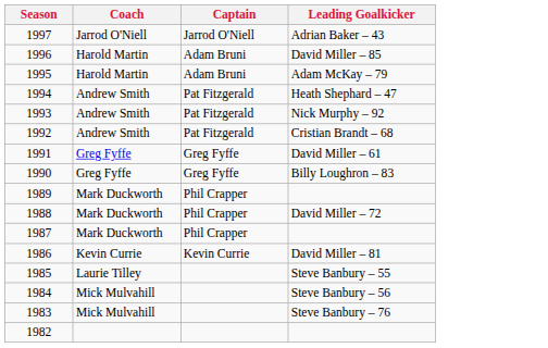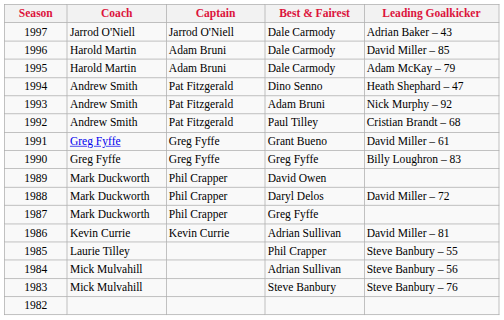 <table class="wikitable">
 <tr>
 <th width="80" align="center" style="color:crimson">Season</th>
 <th width="130" align="center" style="color:crimson">Coach</th>
 <th width="130" align="center" style="color:crimson">Captain</th>
+<th width="130" align="center" style="color:crimson">Best & Fairest</th>
 <th width="180" align="center" style="color:crimson">Leading Goalkicker</th>
 </tr>
 <tr>
 <td align="center">1997</td>
 <td>Jarrod O'Niell</td>
 <td>Jarrod O'Niell</td>
+<td>Dale Carmody</td>
 <td>Adrian Baker – 43</td>
 </tr>
 <tr>
 <td align="center">1996</td>
 <td>Harold Martin</td>
 <td>Adam Bruni</td>
+<td>Dale Carmody</td>
 <td>David Miller – 85</td>
 </tr>
 <tr>
 <td align="center">1995</td>
 <td>Harold Martin</td>
 <td>Adam Bruni</td>
+<td>Dale Carmody</td>
 <td>Adam McKay – 79</td>
 </tr>
 <tr>
 <td align="center">1994</td>
 <td>Andrew Smith</td>
 <td>Pat Fitzgerald</td>
+<td>Dino Senno</td>
 <td>Heath Shephard – 47</td>
 </tr>
 <tr>
 <td align="center">1993</td>
 <td>Andrew Smith</td>
 <td>Pat Fitzgerald</td>
+<td>Adam Bruni</td>
 <td>Nick Murphy – 92</td>
 </tr>
 <tr>
 <td align="center">1992</td>
 <td>Andrew Smith</td>
 <td>Pat Fitzgerald</td>
+<td>Paul Tilley</td>
 <td>Cristian Brandt – 68</td>
 </tr>
 <tr>
 <td align="center">1991</td>
 <td><a href='#'>Greg Fyffe</a></td>
 <td>Greg Fyffe</td>
+<td>Grant Bueno</td>
 <td>David Miller – 61</td>
 </tr>
 <tr>
 <td align="center">1990</td>
+<td>Greg Fyffe</td>
 <td>Greg Fyffe</td>
 <td>Greg Fyffe</td>
 <td>Billy Loughron –  83</td>
 </tr>
 <tr>
 <td align="center">1989</td>
 <td>Mark Duckworth</td>
 <td>Phil Crapper</td>
+<td>David Owen</td>
 <td></td>
 </tr>
 <tr>
 <td align="center">1988</td>
 <td>Mark Duckworth</td>
 <td>Phil Crapper</td>
+<td>Daryl Delos</td>
 <td>David Miller – 72</td>
 </tr>
 <tr>
 <td align="center">1987</td>
 <td>Mark Duckworth</td>
 <td>Phil Crapper</td>
+<td>Greg Fyffe</td>
 <td></td>
 </tr>
 <tr>
 <td align="center">1986</td>
 <td>Kevin Currie</td>
 <td>Kevin Currie</td>
+<td>Adrian Sullivan</td>
 <td>David Miller – 81</td>
 </tr>
 <tr>
 <td align="center">1985</td>
 <td>Laurie Tilley</td>
 <td></td>
+<td>Phil Crapper</td>
 <td>Steve Banbury – 55</td>
 </tr>
 <tr>
 <td align="center">1984</td>
 <td>Mick Mulvahill</td>
 <td></td>
+<td>Adrian Sullivan</td>
 <td>Steve Banbury – 56</td>
 </tr>
 <tr>
 <td align="center">1983</td>
 <td>Mick Mulvahill</td>
 <td></td>
+<td>Steve Banbury</td>
 <td>Steve Banbury – 76</td>
 </tr>
 <tr>
 <td align="center">1982</td>
 <td></td>
 <td></td>
 <td></td>
+<td></td>
 </tr>
 </table>
